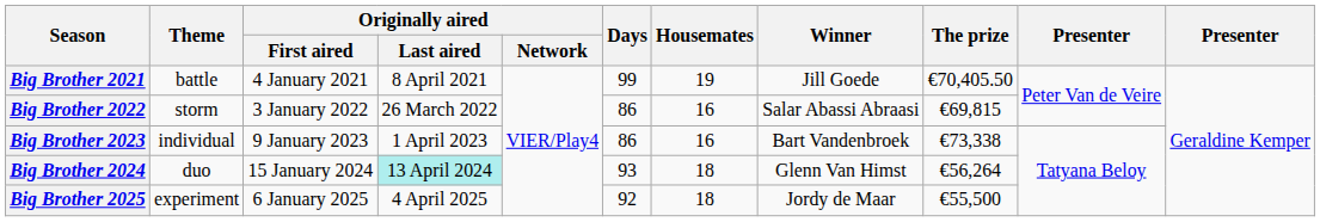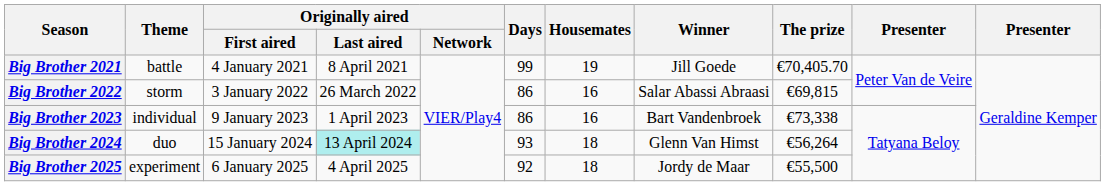 <table class="wikitable" style="text-align: center;">
 <tr>
 <th rowspan="2">Season</th>
 <th rowspan="2">Theme</th>
 <th colspan="3">Originally aired</th>
 <th rowspan="2">Days</th>
 <th rowspan="2">Housemates</th>
 <th rowspan="2">Winner</th>
 <th rowspan="2">The prize</th>
 <th rowspan="2">Presenter </th>
 <th rowspan="2">Presenter </th>
 </tr>
 <tr>
 <th>First aired</th>
 <th>Last aired</th>
 <th>Network</th>
 </tr>
 <tr>
 <th><a href='#'><em>Big Brother 2021</em></a></th>
 <td>battle</td>
 <td>4 January 2021</td>
 <td>8 April 2021</td>
 <td rowspan="5"><a href='#'>VIER/Play4</a></td>
 <td>99</td>
 <td>19</td>
 <td>Jill Goede</td>
-<td>€70,405.50</td>
+<td>€70,405.70</td>
 <td rowspan="2"><a href='#'>Peter Van de Veire</a></td>
 <td rowspan="5"><a href='#'>Geraldine Kemper</a></td>
 </tr>
 <tr>
 <th><a href='#'><em>Big Brother 2022</em></a></th>
 <td>storm</td>
 <td>3 January 2022</td>
 <td>26 March 2022</td>
 <td>86</td>
 <td>16</td>
 <td>Salar Abassi Abraasi</td>
 <td>€69,815</td>
 </tr>
 <tr>
 <th><a href='#'><em>Big Brother 2023</em></a></th>
 <td>individual</td>
 <td>9 January 2023</td>
 <td>1 April 2023</td>
 <td>86</td>
 <td>16</td>
 <td>Bart Vandenbroek</td>
 <td>€73,338</td>
 <td rowspan="3"><a href='#'>Tatyana Beloy</a></td>
 </tr>
 <tr>
 <th><a href='#'><em>Big Brother 2024</em></a></th>
 <td>duo</td>
 <td>15 January 2024</td>
 <td style="background: paleturquoise;">13 April 2024</td>
 <td>93</td>
 <td>18</td>
 <td>Glenn Van Himst</td>
 <td>€56,264</td>
 </tr>
 <tr>
 <th><a href='#'><em>Big Brother 2025</em></a></th>
 <td>experiment</td>
 <td>6 January 2025</td>
 <td>4 April 2025</td>
 <td>92</td>
 <td>18</td>
 <td>Jordy de Maar</td>
 <td>€55,500</td>
 </tr>
 </table>
